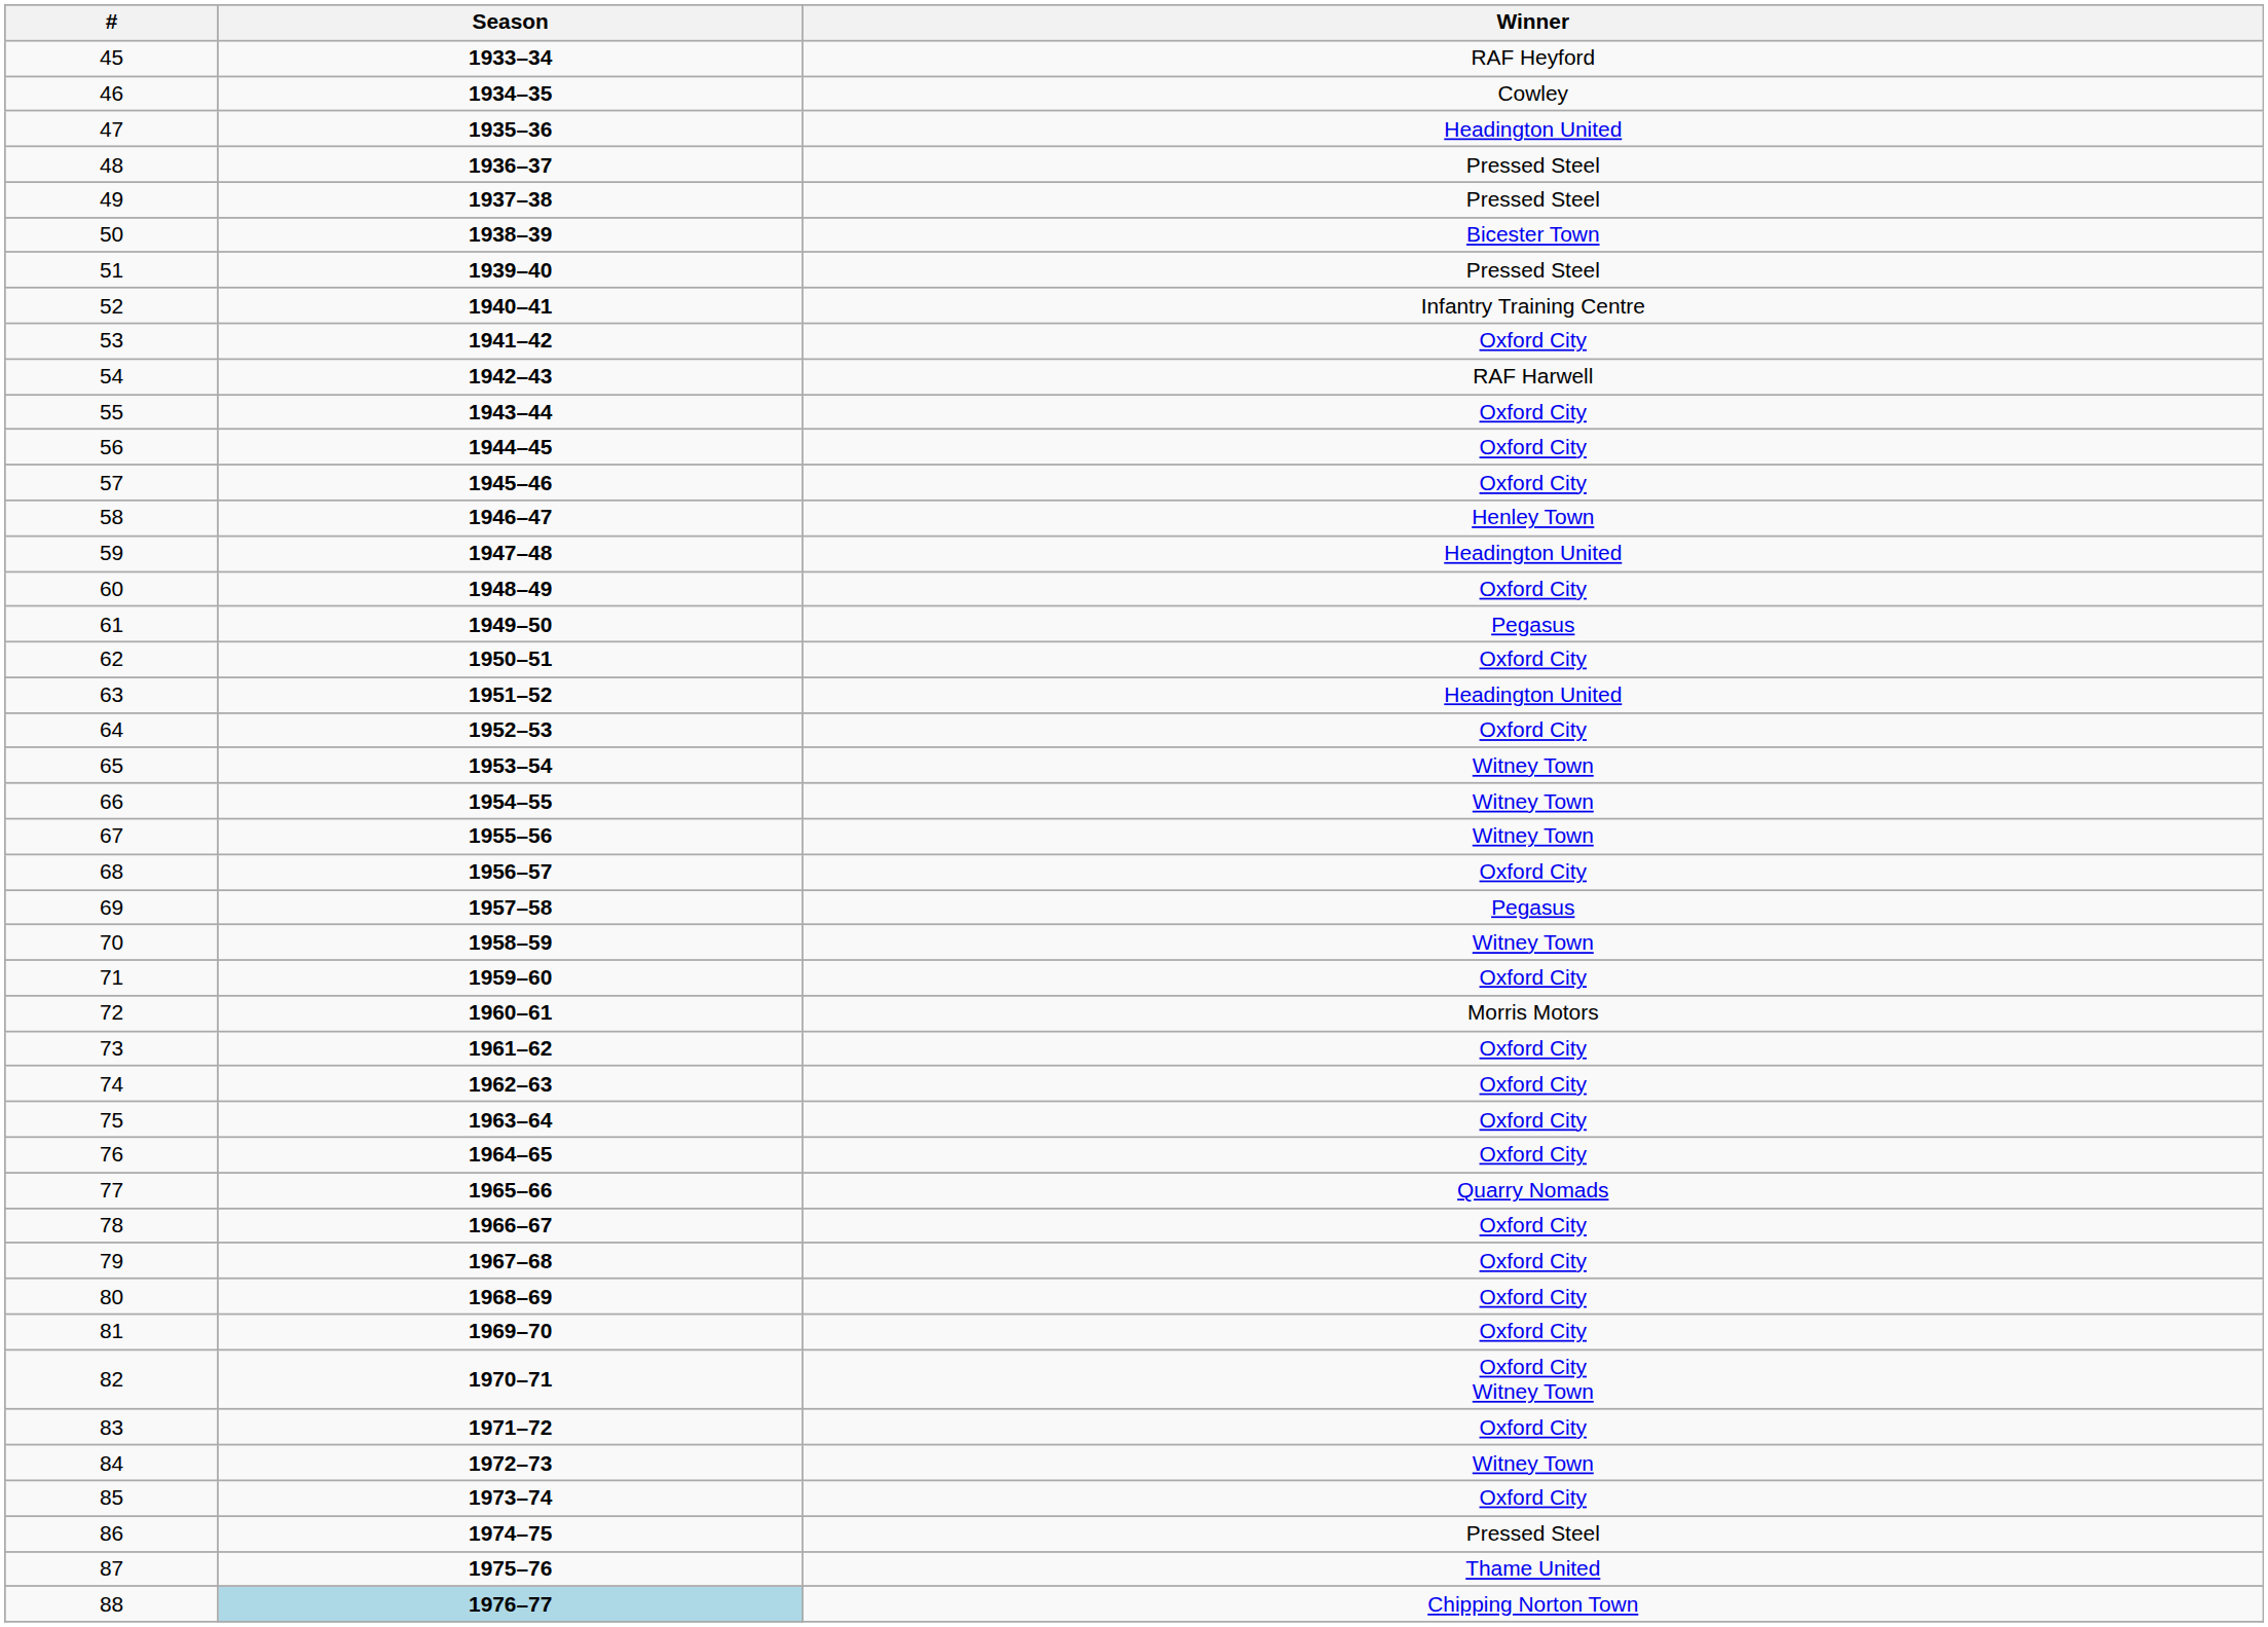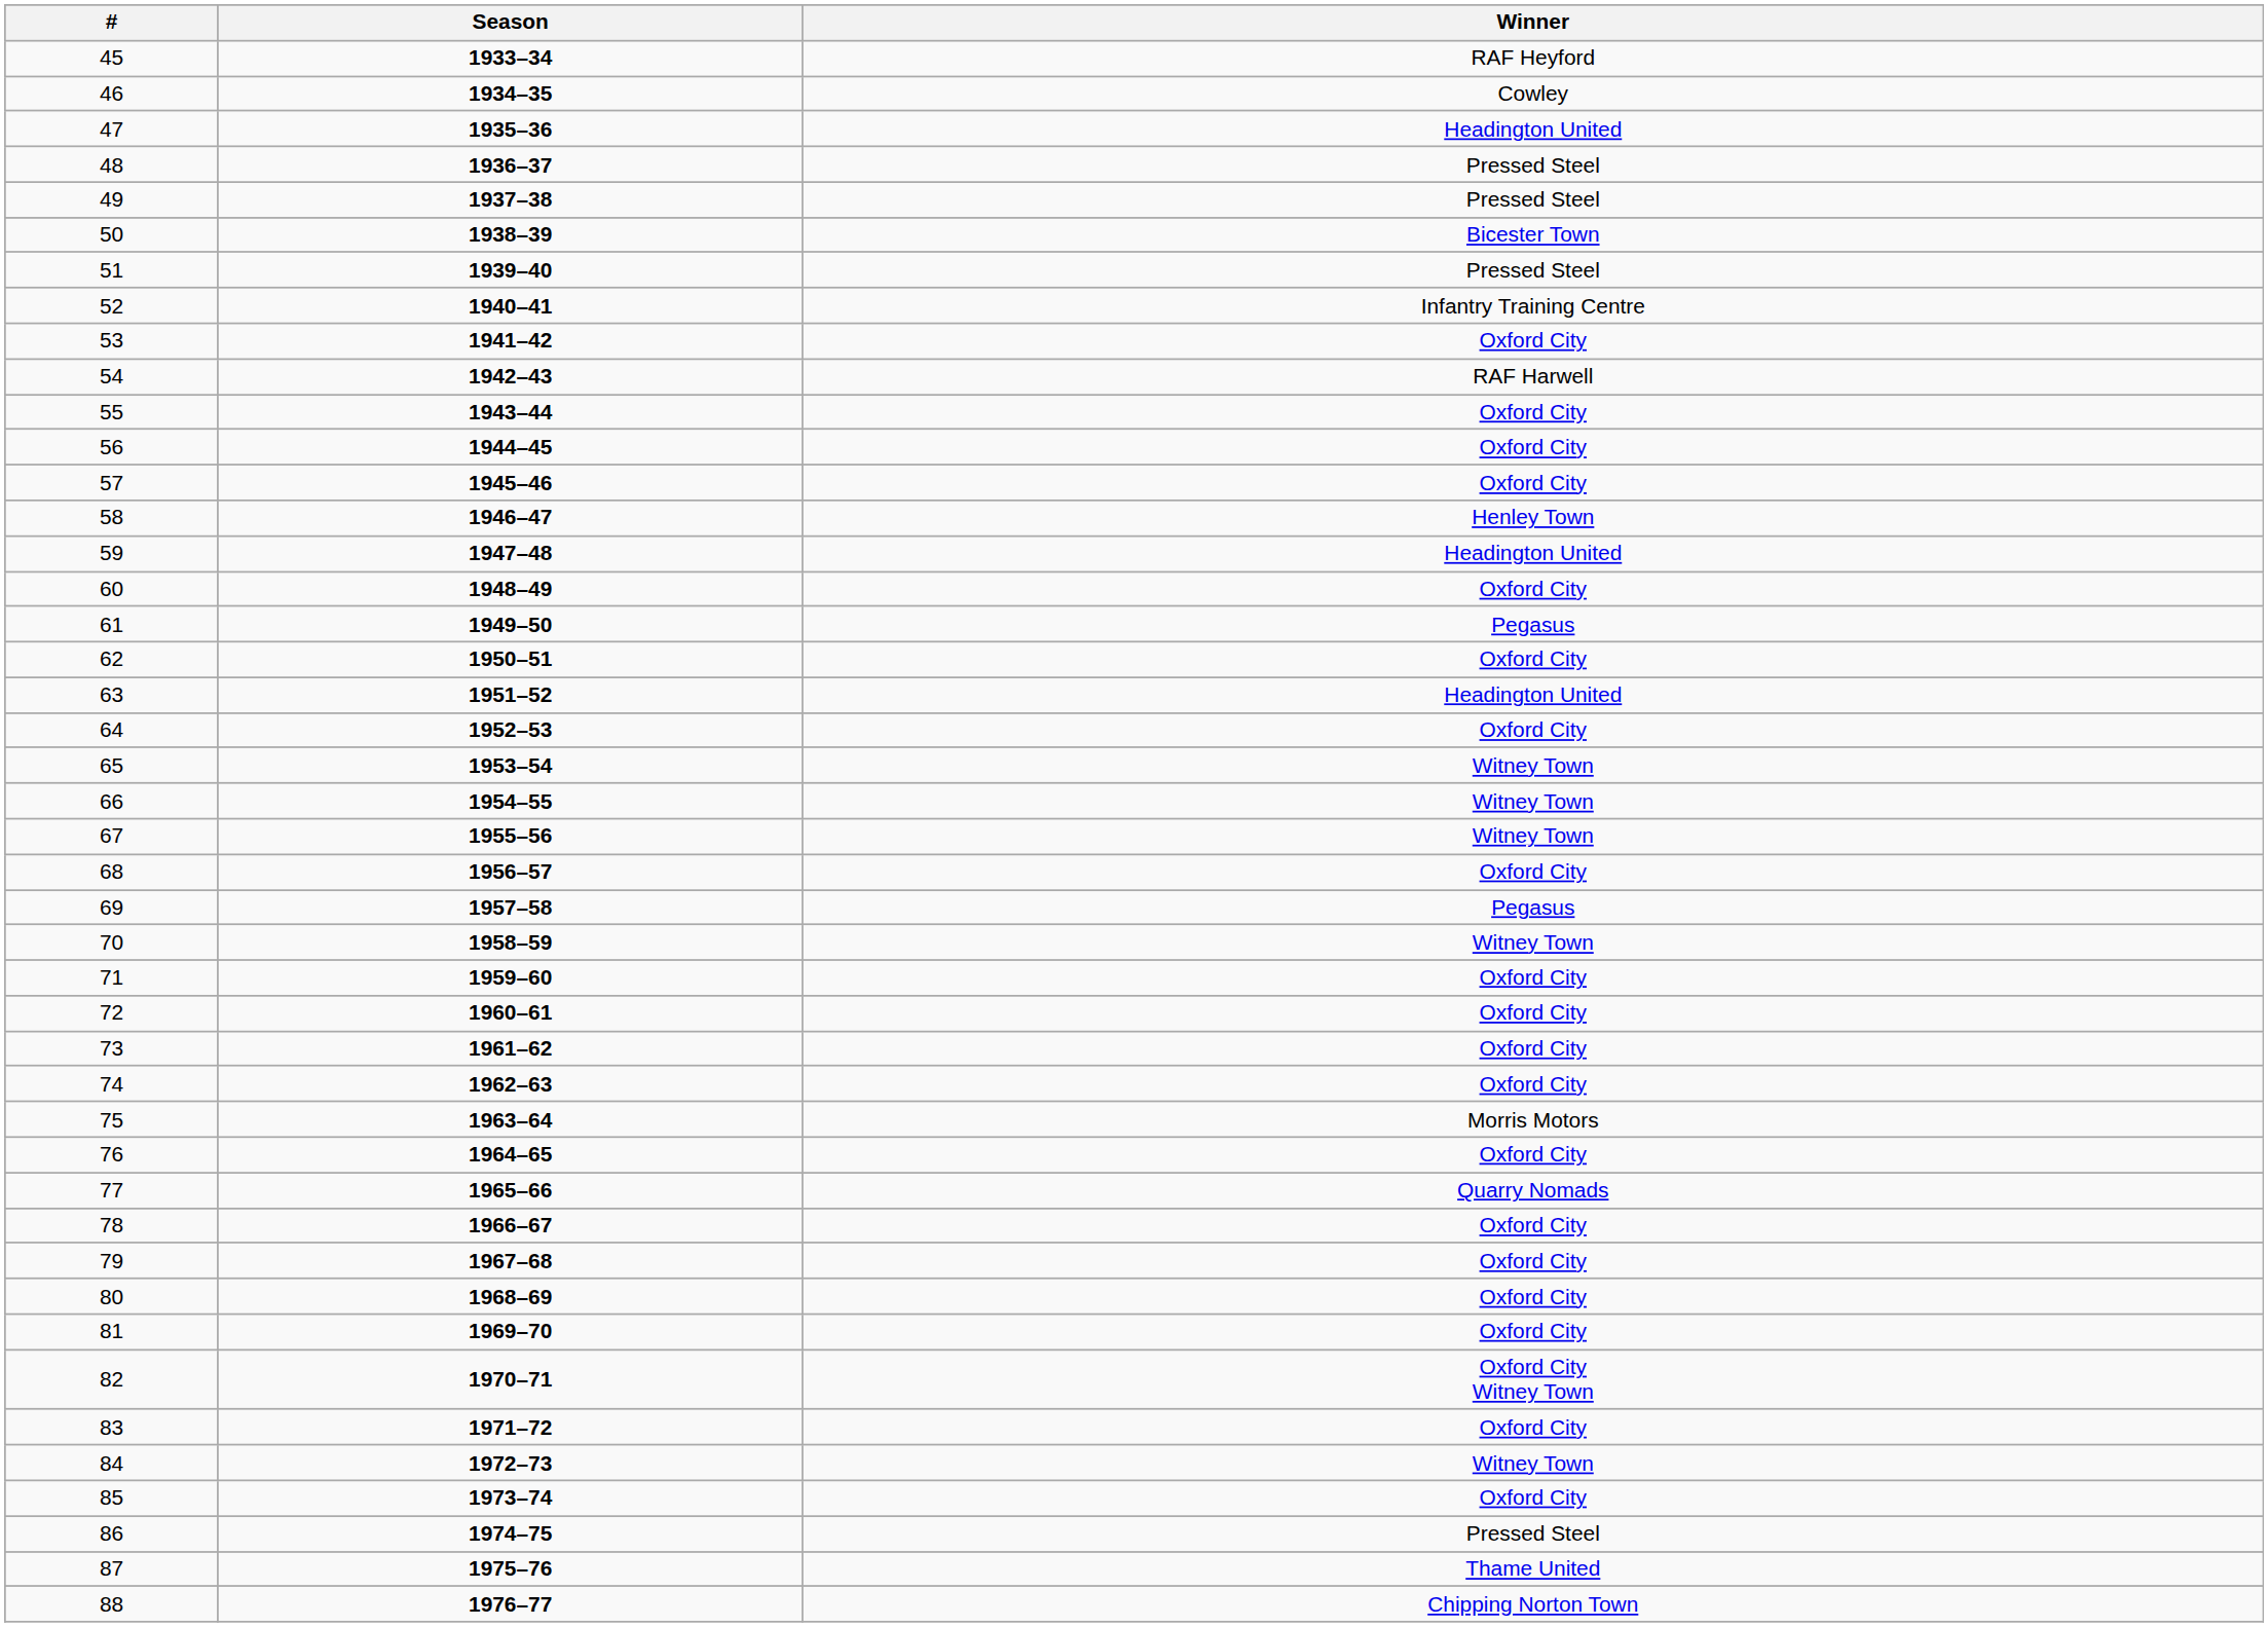 <table class="wikitable" style="text-align: center; width: 100%; font-size: 12px">
 <tr>
 <th><strong>#</strong></th>
 <th><strong>Season</strong></th>
 <th><strong>Winner</strong></th>
 </tr>
 <tr>
 <td>45</td>
 <td><strong>1933–34</strong></td>
 <td>RAF Heyford</td>
 </tr>
 <tr>
 <td>46</td>
 <td><strong>1934–35</strong></td>
 <td>Cowley</td>
 </tr>
 <tr>
 <td>47</td>
 <td><strong>1935–36</strong></td>
 <td><a href='#'>Headington United</a></td>
 </tr>
 <tr>
 <td>48</td>
 <td><strong>1936–37</strong></td>
 <td>Pressed Steel</td>
 </tr>
 <tr>
 <td>49</td>
 <td><strong>1937–38</strong></td>
 <td>Pressed Steel</td>
 </tr>
 <tr>
 <td>50</td>
 <td><strong>1938–39</strong></td>
 <td><a href='#'>Bicester Town</a></td>
 </tr>
 <tr>
 <td>51</td>
 <td><strong>1939–40</strong></td>
 <td>Pressed Steel</td>
 </tr>
 <tr>
 <td>52</td>
 <td><strong>1940–41</strong></td>
 <td>Infantry Training Centre</td>
 </tr>
 <tr>
 <td>53</td>
 <td><strong>1941–42</strong></td>
 <td><a href='#'>Oxford City</a></td>
 </tr>
 <tr>
 <td>54</td>
 <td><strong>1942–43</strong></td>
 <td>RAF Harwell</td>
 </tr>
 <tr>
 <td>55</td>
 <td><strong>1943–44</strong></td>
 <td><a href='#'>Oxford City</a></td>
 </tr>
 <tr>
 <td>56</td>
 <td><strong>1944–45</strong></td>
 <td><a href='#'>Oxford City</a></td>
 </tr>
 <tr>
 <td>57</td>
 <td><strong>1945–46</strong></td>
 <td><a href='#'>Oxford City</a></td>
 </tr>
 <tr>
 <td>58</td>
 <td><strong>1946–47</strong></td>
 <td><a href='#'>Henley Town</a></td>
 </tr>
 <tr>
 <td>59</td>
 <td><strong>1947–48</strong></td>
 <td><a href='#'>Headington United</a></td>
 </tr>
 <tr>
 <td>60</td>
 <td><strong>1948–49</strong></td>
 <td><a href='#'>Oxford City</a></td>
 </tr>
 <tr>
 <td>61</td>
 <td><strong>1949–50</strong></td>
 <td><a href='#'>Pegasus</a></td>
 </tr>
 <tr>
 <td>62</td>
 <td><strong>1950–51</strong></td>
 <td><a href='#'>Oxford City</a></td>
 </tr>
 <tr>
 <td>63</td>
 <td><strong>1951–52</strong></td>
 <td><a href='#'>Headington United</a></td>
 </tr>
 <tr>
 <td>64</td>
 <td><strong>1952–53</strong></td>
 <td><a href='#'>Oxford City</a></td>
 </tr>
 <tr>
 <td>65</td>
 <td><strong>1953–54</strong></td>
 <td><a href='#'>Witney Town</a></td>
 </tr>
 <tr>
 <td>66</td>
 <td><strong>1954–55</strong></td>
 <td><a href='#'>Witney Town</a></td>
 </tr>
 <tr>
 <td>67</td>
 <td><strong>1955–56</strong></td>
 <td><a href='#'>Witney Town</a></td>
 </tr>
 <tr>
 <td>68</td>
 <td><strong>1956–57</strong></td>
 <td><a href='#'>Oxford City</a></td>
 </tr>
 <tr>
 <td>69</td>
 <td><strong>1957–58</strong></td>
 <td><a href='#'>Pegasus</a></td>
 </tr>
 <tr>
 <td>70</td>
 <td><strong>1958–59</strong></td>
 <td><a href='#'>Witney Town</a></td>
 </tr>
 <tr>
 <td>71</td>
 <td><strong>1959–60</strong></td>
 <td><a href='#'>Oxford City</a></td>
 </tr>
 <tr>
 <td>72</td>
 <td><strong>1960–61</strong></td>
-<td>Morris Motors</td>
+<td><a href='#'>Oxford City</a></td>
 </tr>
 <tr>
 <td>73</td>
 <td><strong>1961–62</strong></td>
 <td><a href='#'>Oxford City</a></td>
 </tr>
 <tr>
 <td>74</td>
 <td><strong>1962–63</strong></td>
 <td><a href='#'>Oxford City</a></td>
 </tr>
 <tr>
 <td>75</td>
 <td><strong>1963–64</strong></td>
-<td><a href='#'>Oxford City</a></td>
+<td>Morris Motors</td>
 </tr>
 <tr>
 <td>76</td>
 <td><strong>1964–65</strong></td>
 <td><a href='#'>Oxford City</a></td>
 </tr>
 <tr>
 <td>77</td>
 <td><strong>1965–66</strong></td>
 <td><a href='#'>Quarry Nomads</a></td>
 </tr>
 <tr>
 <td>78</td>
 <td><strong>1966–67</strong></td>
 <td><a href='#'>Oxford City</a></td>
 </tr>
 <tr>
 <td>79</td>
 <td><strong>1967–68</strong></td>
 <td><a href='#'>Oxford City</a></td>
 </tr>
 <tr>
 <td>80</td>
 <td><strong>1968–69</strong></td>
 <td><a href='#'>Oxford City</a></td>
 </tr>
 <tr>
 <td>81</td>
 <td><strong>1969–70</strong></td>
 <td><a href='#'>Oxford City</a></td>
 </tr>
 <tr>
 <td>82</td>
 <td><strong>1970–71</strong></td>
 <td><a href='#'>Oxford City</a><br><a href='#'>Witney Town</a></td>
 </tr>
 <tr>
 <td>83</td>
 <td><strong>1971–72</strong></td>
 <td><a href='#'>Oxford City</a></td>
 </tr>
 <tr>
 <td>84</td>
 <td><strong>1972–73</strong></td>
 <td><a href='#'>Witney Town</a></td>
 </tr>
 <tr>
 <td>85</td>
 <td><strong>1973–74</strong></td>
 <td><a href='#'>Oxford City</a></td>
 </tr>
 <tr>
 <td>86</td>
 <td><strong>1974–75</strong></td>
 <td>Pressed Steel</td>
 </tr>
 <tr>
 <td>87</td>
 <td><strong>1975–76</strong></td>
 <td><a href='#'>Thame United</a></td>
 </tr>
 <tr>
 <td>88</td>
-<td style="background: lightblue;"><strong>1976–77</strong></td>
+<td><strong>1976–77</strong></td>
 <td><a href='#'>Chipping Norton Town</a></td>
 </tr>
 </table>
